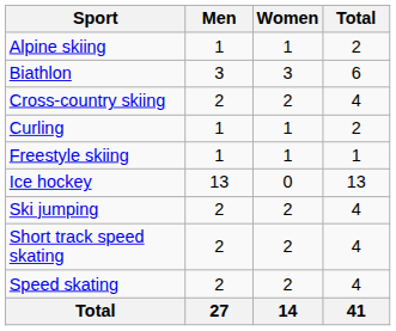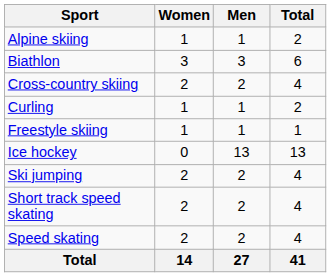 <table class="wikitable sortable" style=text-align:center>
 <tr>
 <th width=160>Sport</th>
+<th width=55>Women</th>
 <th width=55>Men</th>
-<th width=55>Women</th>
 <th width=55>Total</th>
 </tr>
 <tr>
 <td align=left><a href='#'>Alpine skiing</a></td>
 <td>1</td>
 <td>1</td>
 <td>2</td>
 </tr>
 <tr>
 <td align=left><a href='#'>Biathlon</a></td>
 <td>3</td>
 <td>3</td>
 <td>6</td>
 </tr>
 <tr>
 <td align=left><a href='#'>Cross-country skiing</a></td>
 <td>2</td>
 <td>2</td>
 <td>4</td>
 </tr>
 <tr>
 <td align=left><a href='#'>Curling</a></td>
 <td>1</td>
 <td>1</td>
 <td>2</td>
 </tr>
 <tr>
 <td align=left><a href='#'>Freestyle skiing</a></td>
 <td>1</td>
 <td>1</td>
 <td>1</td>
 </tr>
 <tr>
 <td align=left><a href='#'>Ice hockey</a></td>
+<td>0</td>
 <td>13</td>
-<td>0</td>
 <td>13</td>
 </tr>
 <tr>
 <td align=left><a href='#'>Ski jumping</a></td>
 <td>2</td>
 <td>2</td>
 <td>4</td>
 </tr>
 <tr>
 <td align=left><a href='#'>Short track speed skating</a></td>
 <td>2</td>
 <td>2</td>
 <td>4</td>
 </tr>
 <tr>
 <td align=left><a href='#'>Speed skating</a></td>
 <td>2</td>
 <td>2</td>
 <td>4</td>
 </tr>
 <tr>
 <th>Total</th>
+<th>14</th>
 <th>27</th>
-<th>14</th>
 <th>41</th>
 </tr>
 </table>
